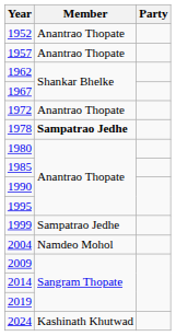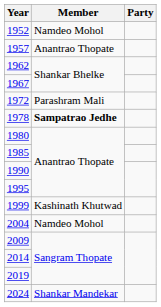 <table class="wikitable">
 <tr>
 <th>Year</th>
 <th>Member</th>
 <th colspan="2">Party</th>
 </tr>
 <tr>
 <td><a href='#'>1952</a></td>
-<td>Anantrao Thopate</td>
+<td>Namdeo Mohol</td>
 <td></td>
 </tr>
 <tr>
 <td><a href='#'>1957</a></td>
 <td>Anantrao Thopate</td>
 <td></td>
 </tr>
 <tr>
 <td><a href='#'>1962</a></td>
 <td rowspan="2">Shankar Bhelke</td>
 <td></td>
 </tr>
 <tr>
 <td><a href='#'>1967</a></td>
 </tr>
 <tr>
 <td><a href='#'>1972</a></td>
-<td>Anantrao Thopate</td>
+<td>Parashram Mali</td>
 <td></td>
 </tr>
 <tr>
 <td><a href='#'>1978</a></td>
 <td><strong>Sampatrao Jedhe</strong></td>
 </tr>
 <tr>
 <td><a href='#'>1980</a></td>
 <td rowspan="4">Anantrao Thopate</td>
 <td></td>
 </tr>
 <tr>
 <td><a href='#'>1985</a></td>
 <td></td>
 </tr>
 <tr>
 <td><a href='#'>1990</a></td>
 </tr>
 <tr>
 <td><a href='#'>1995</a></td>
 </tr>
 <tr>
 <td><a href='#'>1999</a></td>
-<td>Sampatrao Jedhe</td>
+<td>Kashinath Khutwad</td>
 <td></td>
 </tr>
 <tr>
 <td><a href='#'>2004</a></td>
 <td>Namdeo Mohol</td>
 <td></td>
 </tr>
 <tr>
 <td><a href='#'>2009</a></td>
 <td rowspan="3"><a href='#'>Sangram Thopate</a></td>
 </tr>
 <tr>
 <td><a href='#'>2014</a></td>
 </tr>
 <tr>
 <td><a href='#'>2019</a></td>
 </tr>
 <tr>
 <td><a href='#'>2024</a></td>
-<td>Kashinath Khutwad</td>
+<td><a href='#'>Shankar Mandekar</a></td>
 <td></td>
 </tr>
 </table>
